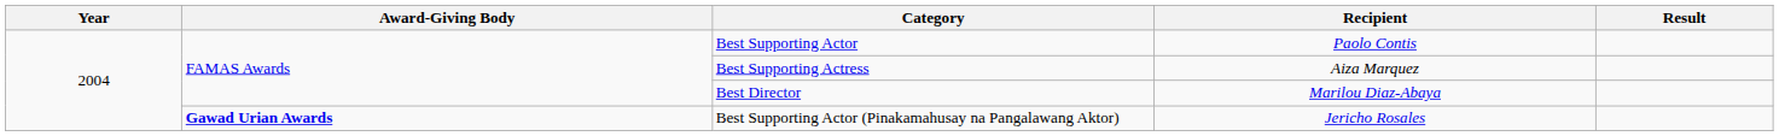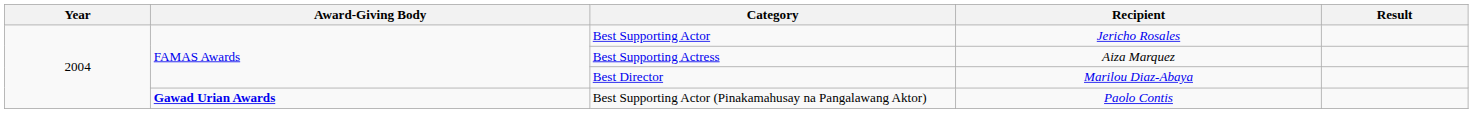 <table | width="90%" class="wikitable sortable">
 <tr>
 <th width="10%">Year</th>
 <th width="30%">Award-Giving Body</th>
 <th width="25%">Category</th>
 <th width="25%">Recipient</th>
 <th width="10%">Result</th>
 </tr>
 <tr>
 <td rowspan="5" align="center">2004</td>
 <td rowspan="3" align="left"><a href='#'>FAMAS Awards</a></td>
 <td align="left"><a href='#'>Best Supporting Actor</a></td>
-<td align="center"><em><a href='#'>Paolo Contis</a></em></td>
+<td align="center"><em><a href='#'>Jericho Rosales</a></em></td>
 <td></td>
 </tr>
 <tr>
 <td align="left"><a href='#'>Best Supporting Actress</a></td>
 <td align="center"><em>Aiza Marquez</em></td>
 <td></td>
 </tr>
 <tr>
 <td align="left"><a href='#'>Best Director</a></td>
 <td align="center"><em><a href='#'>Marilou Diaz-Abaya</a></em></td>
 <td></td>
 </tr>
 <tr>
 <td align="left"><strong><a href='#'>Gawad Urian Awards</a></strong></td>
 <td align="left">Best Supporting Actor (Pinakamahusay na Pangalawang Aktor)</td>
-<td align="center"><em><a href='#'>Jericho Rosales</a></em></td>
+<td align="center"><em><a href='#'>Paolo Contis</a></em></td>
 <td></td>
 </tr>
 </table>
